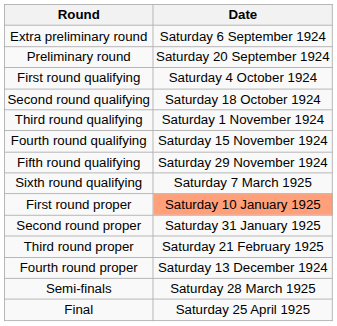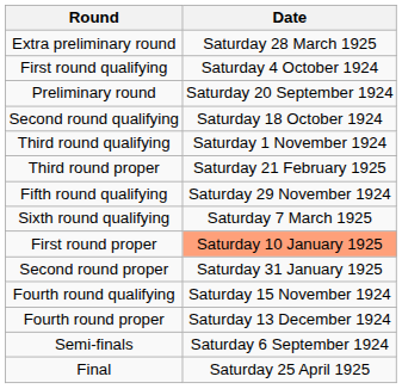 <table class="wikitable" style="text-align: center">
 <tr>
 <th>Round</th>
 <th>Date</th>
 </tr>
 <tr>
 <td>Extra preliminary round</td>
-<td>Saturday 6 September 1924</td>
+<td>Saturday 28 March 1925</td>
+</tr>
+<tr>
+<td>First round qualifying</td>
+<td>Saturday 4 October 1924</td>
 </tr>
 <tr>
 <td>Preliminary round</td>
 <td>Saturday 20 September 1924</td>
-</tr>
-<tr>
-<td>First round qualifying</td>
-<td>Saturday 4 October 1924</td>
 </tr>
 <tr>
 <td>Second round qualifying</td>
 <td>Saturday 18 October 1924</td>
 </tr>
 <tr>
 <td>Third round qualifying</td>
 <td>Saturday 1 November 1924</td>
 </tr>
 <tr>
-<td>Fourth round qualifying</td>
-<td>Saturday 15 November 1924</td>
+<td>Third round proper</td>
+<td>Saturday 21 February 1925</td>
 </tr>
 <tr>
 <td>Fifth round qualifying</td>
 <td>Saturday 29 November 1924</td>
 </tr>
 <tr>
 <td>Sixth round qualifying</td>
 <td>Saturday 7 March 1925</td>
 </tr>
 <tr>
 <td>First round proper</td>
 <td style="background: lightsalmon;">Saturday 10 January 1925</td>
 </tr>
 <tr>
 <td>Second round proper</td>
 <td>Saturday 31 January 1925</td>
 </tr>
 <tr>
-<td>Third round proper</td>
-<td>Saturday 21 February 1925</td>
+<td>Fourth round qualifying</td>
+<td>Saturday 15 November 1924</td>
 </tr>
 <tr>
 <td>Fourth round proper</td>
 <td>Saturday 13 December 1924</td>
 </tr>
 <tr>
 <td>Semi-finals</td>
-<td>Saturday 28 March 1925</td>
+<td>Saturday 6 September 1924</td>
 </tr>
 <tr>
 <td>Final</td>
 <td>Saturday 25 April 1925</td>
 </tr>
 </table>
